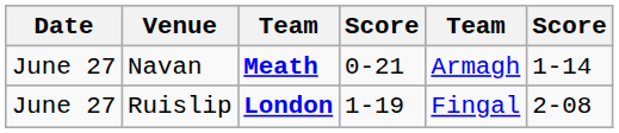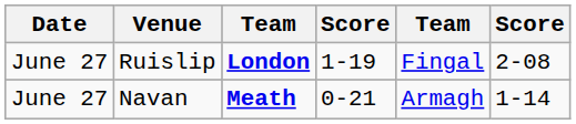 <table class="wikitable">
 <tr>
 <th>Date</th>
 <th>Venue</th>
 <th>Team</th>
 <th>Score</th>
 <th>Team</th>
 <th>Score</th>
 </tr>
 <tr>
 <td>June 27</td>
+<td>Ruislip</td>
+<td> <a href='#'><strong>London</strong></a></td>
+<td>1-19</td>
+<td> <a href='#'>Fingal</a></td>
+<td>2-08</td>
+</tr>
+<tr>
+<td>June 27</td>
 <td>Navan</td>
 <td> <a href='#'><strong>Meath</strong></a></td>
 <td>0-21</td>
 <td> <a href='#'>Armagh</a></td>
 <td>1-14</td>
 </tr>
-<tr>
-<td>June 27</td>
-<td>Ruislip</td>
-<td> <a href='#'><strong>London</strong></a></td>
-<td>1-19</td>
-<td> <a href='#'>Fingal</a></td>
-<td>2-08</td>
-</tr>
 </table>
